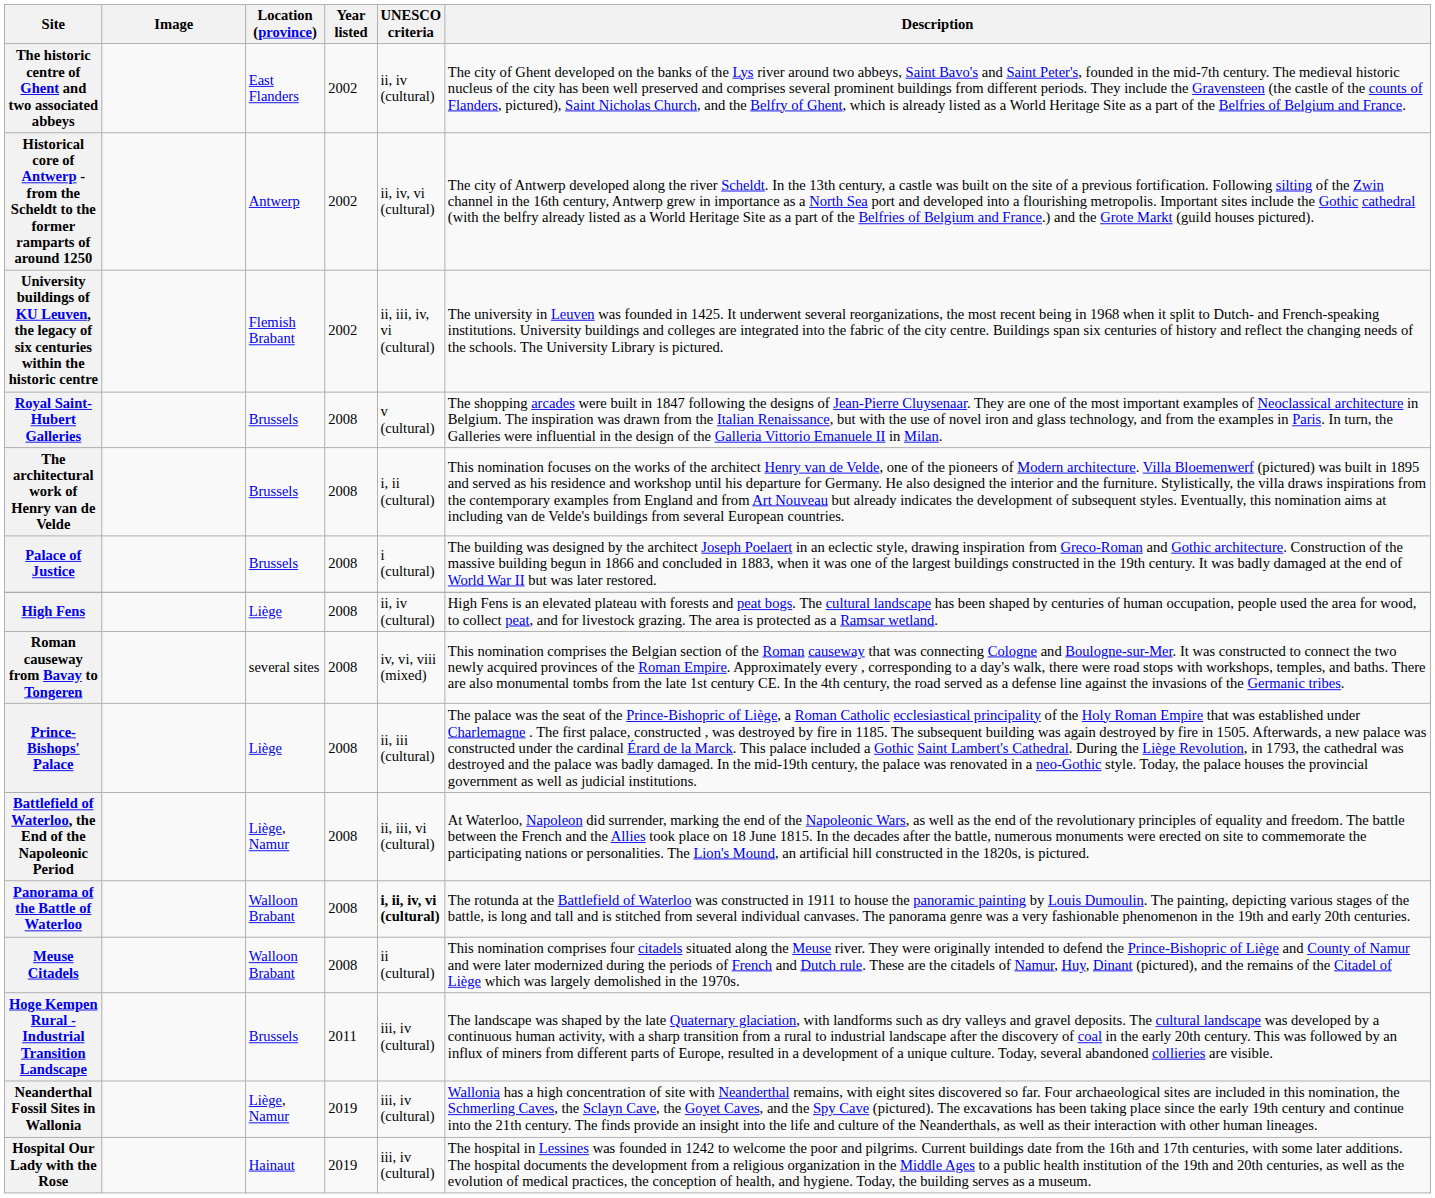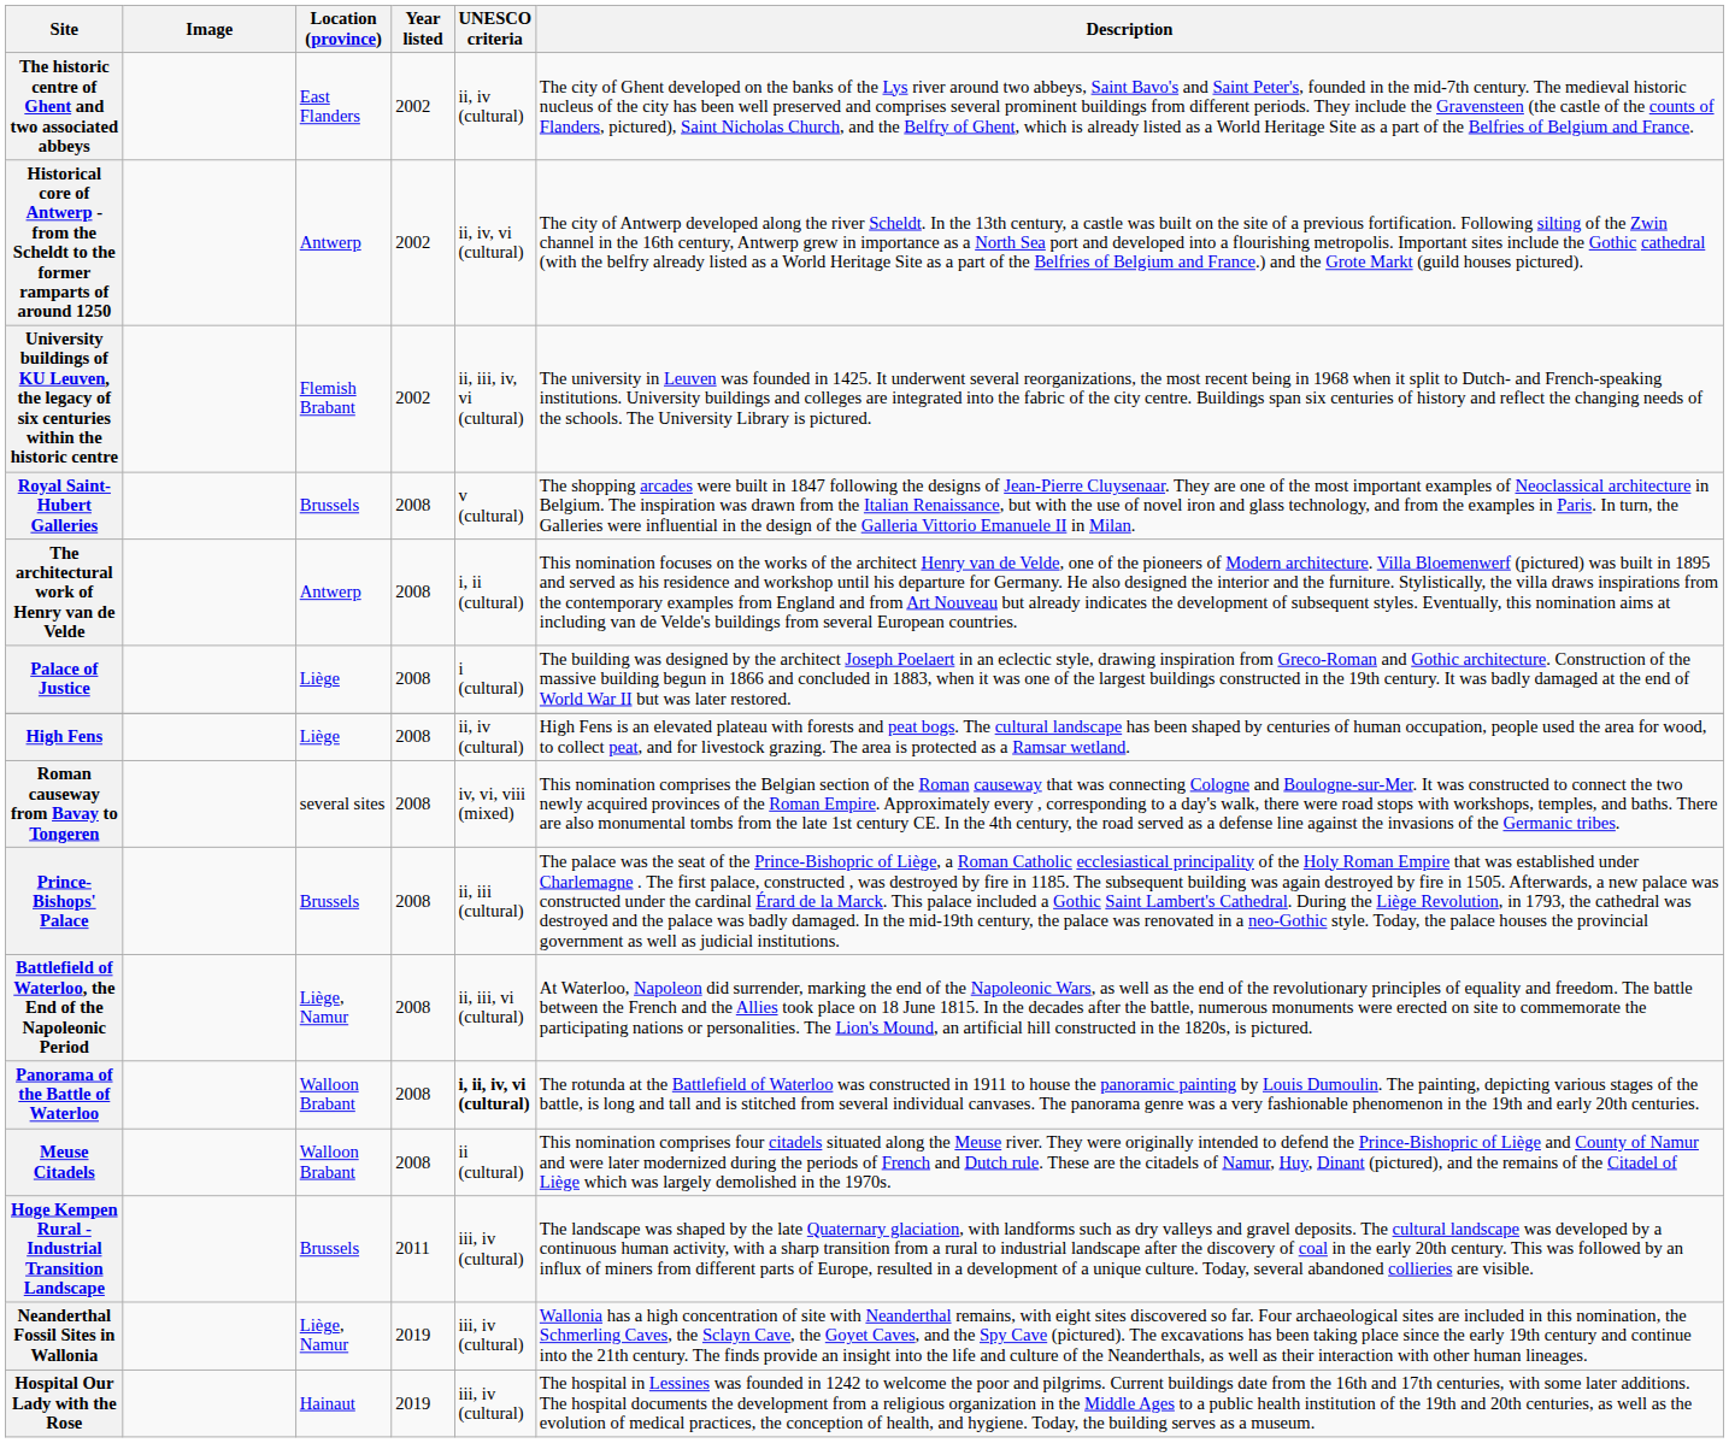 <table class="wikitable sortable plainrowheaders">
 <tr>
 <th style="width:100px;" scope="col">Site</th>
 <th class="unsortable" style="width:150px;" scope="col">Image</th>
 <th style="width:80px;" scope="col">Location (<a href='#'>province</a>)</th>
 <th style="width:50px;" scope="col">Year listed</th>
 <th style="width:60px;" scope="col">UNESCO criteria</th>
 <th scope="col" class="unsortable">Description</th>
 </tr>
 <tr>
 <th scope="row">The historic centre of <a href='#'>Ghent</a> and two associated abbeys</th>
 <td></td>
 <td><a href='#'>East Flanders</a></td>
 <td>2002</td>
 <td>ii, iv (cultural)</td>
 <td>The city of Ghent developed on the banks of the <a href='#'>Lys</a> river around two abbeys, <a href='#'>Saint Bavo's</a> and <a href='#'>Saint Peter's</a>, founded in the mid-7th century. The medieval historic nucleus of the city has been well preserved and comprises several prominent buildings from different periods. They include the <a href='#'>Gravensteen</a> (the castle of the <a href='#'>counts of Flanders</a>, pictured), <a href='#'>Saint Nicholas Church</a>, and the <a href='#'>Belfry of Ghent</a>, which is already listed as a World Heritage Site as a part of the <a href='#'>Belfries of Belgium and France</a>.</td>
 </tr>
 <tr>
 <th scope="row">Historical core of <a href='#'>Antwerp</a> - from the Scheldt to the former ramparts of around 1250</th>
 <td></td>
 <td><a href='#'>Antwerp</a></td>
 <td>2002</td>
 <td>ii, iv, vi (cultural)</td>
 <td>The city of Antwerp developed along the river <a href='#'>Scheldt</a>. In the 13th century, a castle was built on the site of a previous fortification. Following <a href='#'>silting</a> of the <a href='#'>Zwin</a> channel in the 16th century, Antwerp grew in importance as a <a href='#'>North Sea</a> port and developed into a flourishing metropolis. Important sites include the <a href='#'>Gothic</a> <a href='#'>cathedral</a> (with the belfry already listed as a World Heritage Site as a part of the <a href='#'>Belfries of Belgium and France</a>.) and the <a href='#'>Grote Markt</a> (guild houses pictured).</td>
 </tr>
 <tr>
 <th scope="row">University buildings of <a href='#'>KU Leuven</a>, the legacy of six centuries within the historic centre</th>
 <td></td>
 <td><a href='#'>Flemish Brabant</a></td>
 <td>2002</td>
 <td>ii, iii, iv, vi (cultural)</td>
 <td>The university in <a href='#'>Leuven</a> was founded in 1425. It underwent several reorganizations, the most recent being in 1968 when it split to Dutch- and French-speaking institutions. University buildings and colleges are integrated into the fabric of the city centre. Buildings span six centuries of history and reflect the changing needs of the schools. The University Library is pictured.</td>
 </tr>
 <tr>
 <th scope="row"><a href='#'>Royal Saint-Hubert Galleries</a></th>
 <td></td>
 <td><a href='#'>Brussels</a></td>
 <td>2008</td>
 <td>v (cultural)</td>
 <td>The shopping <a href='#'>arcades</a> were built in 1847 following the designs of <a href='#'>Jean-Pierre Cluysenaar</a>. They are one of the most important examples of <a href='#'>Neoclassical architecture</a> in Belgium. The inspiration was drawn from the <a href='#'>Italian Renaissance</a>, but with the use of novel iron and glass technology, and from the examples in <a href='#'>Paris</a>. In turn, the Galleries were influential in the design of the <a href='#'>Galleria Vittorio Emanuele II</a> in <a href='#'>Milan</a>.</td>
 </tr>
 <tr>
 <th scope="row">The architectural work of Henry van de Velde</th>
 <td></td>
-<td><a href='#'>Brussels</a></td>
+<td><a href='#'>Antwerp</a></td>
 <td>2008</td>
 <td>i, ii (cultural)</td>
 <td>This nomination focuses on the works of the architect <a href='#'>Henry van de Velde</a>, one of the pioneers of <a href='#'>Modern architecture</a>. <a href='#'>Villa Bloemenwerf</a> (pictured) was built in 1895 and served as his residence and workshop until his departure for Germany. He also designed the interior and the furniture. Stylistically, the villa draws inspirations from the contemporary examples from England and from <a href='#'>Art Nouveau</a> but already indicates the development of subsequent styles. Eventually, this nomination aims at including van de Velde's buildings from several European countries.</td>
 </tr>
 <tr>
 <th scope="row"><a href='#'>Palace of Justice</a></th>
 <td></td>
-<td><a href='#'>Brussels</a></td>
+<td><a href='#'>Liège</a></td>
 <td>2008</td>
 <td>i (cultural)</td>
 <td>The building was designed by the architect <a href='#'>Joseph Poelaert</a> in an eclectic style, drawing inspiration from <a href='#'>Greco-Roman</a> and <a href='#'>Gothic architecture</a>. Construction of the massive building begun in 1866 and concluded in 1883, when it was one of the largest buildings constructed in the 19th century. It was badly damaged at the end of <a href='#'>World War II</a> but was later restored.</td>
 </tr>
 <tr>
 </tr>
 <tr>
 <th scope="row"><a href='#'>High Fens</a></th>
 <td></td>
 <td><a href='#'>Liège</a></td>
 <td>2008</td>
 <td>ii, iv (cultural)</td>
 <td>High Fens is an elevated plateau with forests and <a href='#'>peat bogs</a>. The <a href='#'>cultural landscape</a> has been shaped by centuries of human occupation, people used the area for wood, to collect <a href='#'>peat</a>, and for livestock grazing. The area is protected as a <a href='#'>Ramsar wetland</a>.</td>
 </tr>
 <tr>
 <th scope="row">Roman causeway from <a href='#'>Bavay</a> to <a href='#'>Tongeren</a></th>
 <td></td>
 <td>several sites</td>
 <td>2008</td>
 <td>iv, vi, viii (mixed)</td>
 <td>This nomination comprises the Belgian section of the <a href='#'>Roman</a> <a href='#'>causeway</a> that was connecting <a href='#'>Cologne</a> and <a href='#'>Boulogne-sur-Mer</a>. It was constructed to connect the two newly acquired provinces of the <a href='#'>Roman Empire</a>. Approximately every , corresponding to a day's walk, there were road stops with workshops, temples, and baths. There are also monumental tombs from the late 1st century CE. In the 4th century, the road served as a defense line against the invasions of the <a href='#'>Germanic tribes</a>.</td>
 </tr>
 <tr>
 <th scope="row"><a href='#'>Prince-Bishops' Palace</a></th>
 <td></td>
-<td><a href='#'>Liège</a></td>
+<td><a href='#'>Brussels</a></td>
 <td>2008</td>
 <td>ii, iii (cultural)</td>
 <td>The palace was the seat of the <a href='#'>Prince-Bishopric of Liège</a>, a <a href='#'>Roman Catholic</a> <a href='#'>ecclesiastical principality</a> of the <a href='#'>Holy Roman Empire</a> that was established under <a href='#'>Charlemagne</a> . The first palace, constructed , was destroyed by fire in 1185. The subsequent building was again destroyed by fire in 1505. Afterwards, a new palace was constructed under the cardinal <a href='#'>Érard de la Marck</a>. This palace included a <a href='#'>Gothic</a> <a href='#'>Saint Lambert's Cathedral</a>. During the <a href='#'>Liège Revolution</a>, in 1793, the cathedral was destroyed and the palace was badly damaged. In the mid-19th century, the palace was renovated in a <a href='#'>neo-Gothic</a> style. Today, the palace houses the provincial government as well as judicial institutions.</td>
 </tr>
 <tr>
 <th scope="row"><a href='#'>Battlefield of Waterloo</a>, the End of the Napoleonic Period</th>
 <td></td>
 <td><a href='#'>Liège</a>, <a href='#'>Namur</a></td>
 <td>2008</td>
 <td>ii, iii, vi (cultural)</td>
 <td>At Waterloo, <a href='#'>Napoleon</a> did surrender, marking the end of the <a href='#'>Napoleonic Wars</a>, as well as the end of the revolutionary principles of equality and freedom. The battle between the French and the <a href='#'>Allies</a> took place on 18 June 1815. In the decades after the battle, numerous monuments were erected on site to commemorate the participating nations or personalities. The <a href='#'>Lion's Mound</a>, an artificial hill constructed in the 1820s, is pictured.</td>
 </tr>
 <tr>
 <th scope="row"><a href='#'>Panorama of the Battle of Waterloo</a></th>
 <td></td>
 <td><a href='#'>Walloon Brabant</a></td>
 <td>2008</td>
 <td><strong>i, ii, iv, vi (cultural)</strong></td>
 <td>The rotunda at the <a href='#'>Battlefield of Waterloo</a> was constructed in 1911 to house the <a href='#'>panoramic painting</a> by <a href='#'>Louis Dumoulin</a>. The painting, depicting various stages of the battle, is  long and  tall and is stitched from several individual canvases. The panorama genre was a very fashionable phenomenon in the 19th and early 20th centuries.</td>
 </tr>
 <tr>
 <th scope="row"><a href='#'>Meuse Citadels</a></th>
 <td></td>
 <td><a href='#'>Walloon Brabant</a></td>
 <td>2008</td>
 <td>ii (cultural)</td>
 <td>This nomination comprises four <a href='#'>citadels</a> situated along the <a href='#'>Meuse</a> river. They were originally intended to defend the <a href='#'>Prince-Bishopric of Liège</a> and <a href='#'>County of Namur</a> and were later modernized during the periods of <a href='#'>French</a> and <a href='#'>Dutch rule</a>. These are the citadels of <a href='#'>Namur</a>, <a href='#'>Huy</a>, <a href='#'>Dinant</a> (pictured), and the remains of the <a href='#'>Citadel of Liège</a> which was largely demolished in the 1970s.</td>
 </tr>
 <tr>
 <th scope="row"><a href='#'>Hoge Kempen Rural - Industrial Transition Landscape</a></th>
 <td></td>
 <td><a href='#'>Brussels</a></td>
 <td>2011</td>
 <td>iii, iv (cultural)</td>
 <td>The landscape was shaped by the late <a href='#'>Quaternary glaciation</a>, with landforms such as dry valleys and gravel deposits. The <a href='#'>cultural landscape</a> was developed by a continuous human activity, with a sharp transition from a rural to industrial landscape after the discovery of <a href='#'>coal</a> in the early 20th century. This was followed by an influx of miners from different parts of Europe, resulted in a development of a unique culture. Today, several abandoned <a href='#'>collieries</a> are visible.</td>
 </tr>
 <tr>
 <th scope="row">Neanderthal Fossil Sites in Wallonia</th>
 <td></td>
 <td><a href='#'>Liège</a>, <a href='#'>Namur</a></td>
 <td>2019</td>
 <td>iii, iv (cultural)</td>
 <td><a href='#'>Wallonia</a> has a high concentration of site with <a href='#'>Neanderthal</a> remains, with eight sites discovered so far. Four archaeological sites are included in this nomination, the <a href='#'>Schmerling Caves</a>, the <a href='#'>Sclayn Cave</a>, the <a href='#'>Goyet Caves</a>, and the <a href='#'>Spy Cave</a> (pictured). The excavations has been taking place since the early 19th century and continue into the 21th century. The finds provide an insight into the life and culture of the Neanderthals, as well as their interaction with other human lineages.</td>
 </tr>
 <tr>
 <th scope="row">Hospital Our Lady with the Rose</th>
 <td></td>
 <td><a href='#'>Hainaut</a></td>
 <td>2019</td>
 <td>iii, iv (cultural)</td>
 <td>The hospital in <a href='#'>Lessines</a> was founded in 1242 to welcome the poor and pilgrims. Current buildings date from the 16th and 17th centuries, with some later additions. The hospital documents the development from a religious organization in the <a href='#'>Middle Ages</a> to a public health institution of the 19th and 20th centuries, as well as the evolution of medical practices, the conception of health, and hygiene. Today, the building serves as a museum.</td>
 </tr>
 </table>
